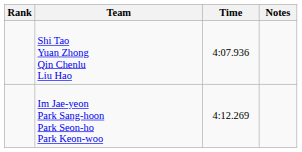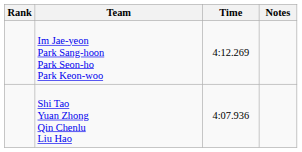 <table class=wikitable style="text-align:center">
 <tr>
 <th width=40>Rank</th>
 <th width=250>Team</th>
 <th width=80>Time</th>
 <th width=50>Notes</th>
 </tr>
 <tr>
 <td></td>
+<td align=left><br><a href='#'>Im Jae-yeon</a><br><a href='#'>Park Sang-hoon</a><br><a href='#'>Park Seon-ho</a><br><a href='#'>Park Keon-woo</a></td>
+<td>4:12.269</td>
+<td></td>
+</tr>
+<tr>
+<td></td>
 <td align=left><br><a href='#'>Shi Tao</a><br><a href='#'>Yuan Zhong</a><br><a href='#'>Qin Chenlu</a><br><a href='#'>Liu Hao</a></td>
 <td>4:07.936</td>
 <td></td>
 </tr>
-<tr>
-<td></td>
-<td align=left><br><a href='#'>Im Jae-yeon</a><br><a href='#'>Park Sang-hoon</a><br><a href='#'>Park Seon-ho</a><br><a href='#'>Park Keon-woo</a></td>
-<td>4:12.269</td>
-<td></td>
-</tr>
 </table>
